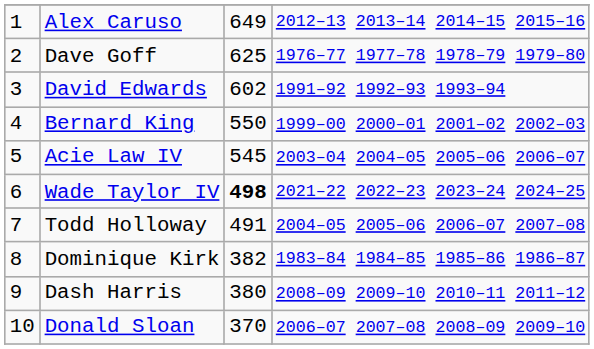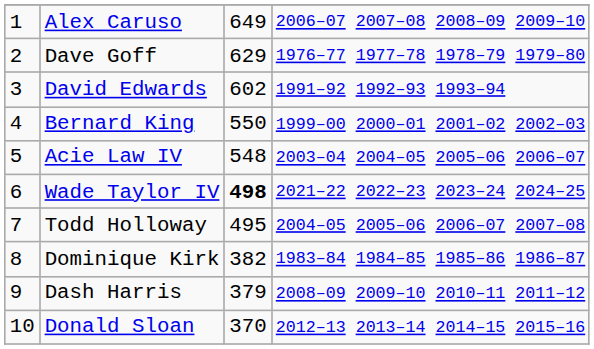 <table class="wikitable">
 <tr>
 </tr>
 <tr>
 <td>1</td>
 <td><a href='#'>Alex Caruso</a></td>
 <td>649</td>
-<td style="font-size:80%;"><a href='#'>2012–13</a> <a href='#'>2013–14</a> <a href='#'>2014–15</a> <a href='#'>2015–16</a></td>
+<td style="font-size:80%;"><a href='#'>2006–07</a> <a href='#'>2007–08</a> <a href='#'>2008–09</a> <a href='#'>2009–10</a></td>
 </tr>
 <tr>
 <td>2</td>
 <td>Dave Goff</td>
-<td>625</td>
+<td>629</td>
 <td style="font-size:80%;"><a href='#'>1976–77</a> <a href='#'>1977–78</a> <a href='#'>1978–79</a> <a href='#'>1979–80</a></td>
 </tr>
 <tr>
 <td>3</td>
 <td><a href='#'>David Edwards</a></td>
 <td>602</td>
 <td style="font-size:80%;"><a href='#'>1991–92</a> <a href='#'>1992–93</a> <a href='#'>1993–94</a></td>
 </tr>
 <tr>
 <td>4</td>
 <td><a href='#'>Bernard King</a></td>
 <td>550</td>
 <td style="font-size:80%;"><a href='#'>1999–00</a> <a href='#'>2000–01</a> <a href='#'>2001–02</a> <a href='#'>2002–03</a></td>
 </tr>
 <tr>
 <td>5</td>
 <td><a href='#'>Acie Law IV</a></td>
-<td>545</td>
+<td>548</td>
 <td style="font-size:80%;"><a href='#'>2003–04</a> <a href='#'>2004–05</a> <a href='#'>2005–06</a> <a href='#'>2006–07</a></td>
 </tr>
 <tr>
 <td>6</td>
 <td><a href='#'>Wade Taylor IV</a></td>
 <td><strong>498</strong></td>
 <td style="font-size:80%;"><a href='#'>2021–22</a> <a href='#'>2022–23</a> <a href='#'>2023–24</a> <a href='#'>2024–25</a></td>
 </tr>
 <tr>
 <td>7</td>
 <td>Todd Holloway</td>
-<td>491</td>
+<td>495</td>
 <td style="font-size:80%;"><a href='#'>2004–05</a> <a href='#'>2005–06</a> <a href='#'>2006–07</a> <a href='#'>2007–08</a></td>
 </tr>
 <tr>
 <td>8</td>
 <td>Dominique Kirk</td>
 <td>382</td>
 <td style="font-size:80%;"><a href='#'>1983–84</a> <a href='#'>1984–85</a> <a href='#'>1985–86</a> <a href='#'>1986–87</a></td>
 </tr>
 <tr>
 <td>9</td>
 <td>Dash Harris</td>
-<td>380</td>
+<td>379</td>
 <td style="font-size:80%;"><a href='#'>2008–09</a> <a href='#'>2009–10</a> <a href='#'>2010–11</a> <a href='#'>2011–12</a></td>
 </tr>
 <tr>
 <td>10</td>
 <td><a href='#'>Donald Sloan</a></td>
 <td>370</td>
-<td style="font-size:80%;"><a href='#'>2006–07</a> <a href='#'>2007–08</a> <a href='#'>2008–09</a> <a href='#'>2009–10</a></td>
+<td style="font-size:80%;"><a href='#'>2012–13</a> <a href='#'>2013–14</a> <a href='#'>2014–15</a> <a href='#'>2015–16</a></td>
 </tr>
 </table>
